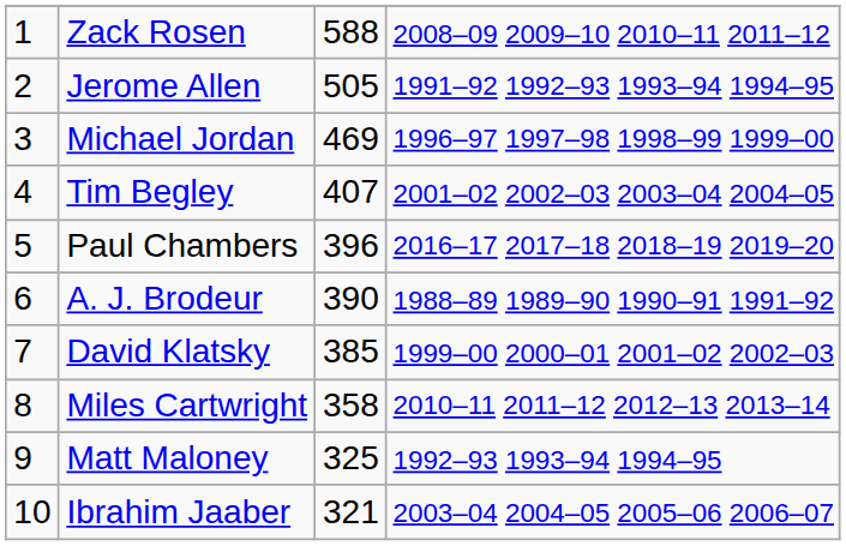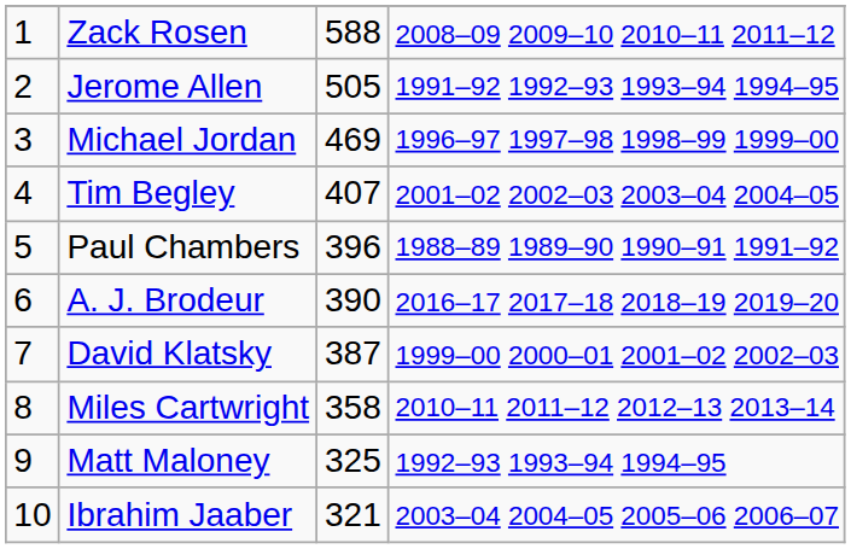 <table class="wikitable">
 <tr>
 </tr>
 <tr>
 <td>1</td>
 <td><a href='#'>Zack Rosen</a></td>
 <td>588</td>
 <td style="font-size:80%;"><a href='#'>2008–09</a> <a href='#'>2009–10</a> <a href='#'>2010–11</a> <a href='#'>2011–12</a></td>
 </tr>
 <tr>
 <td>2</td>
 <td><a href='#'>Jerome Allen</a></td>
 <td>505</td>
 <td style="font-size:80%;"><a href='#'>1991–92</a> <a href='#'>1992–93</a> <a href='#'>1993–94</a> <a href='#'>1994–95</a></td>
 </tr>
 <tr>
 <td>3</td>
 <td><a href='#'>Michael Jordan</a></td>
 <td>469</td>
 <td style="font-size:80%;"><a href='#'>1996–97</a> <a href='#'>1997–98</a> <a href='#'>1998–99</a> <a href='#'>1999–00</a></td>
 </tr>
 <tr>
 <td>4</td>
 <td><a href='#'>Tim Begley</a></td>
 <td>407</td>
 <td style="font-size:80%;"><a href='#'>2001–02</a> <a href='#'>2002–03</a> <a href='#'>2003–04</a> <a href='#'>2004–05</a></td>
 </tr>
 <tr>
 <td>5</td>
 <td>Paul Chambers</td>
 <td>396</td>
-<td style="font-size:80%;"><a href='#'>2016–17</a> <a href='#'>2017–18</a> <a href='#'>2018–19</a> <a href='#'>2019–20</a></td>
+<td style="font-size:80%;"><a href='#'>1988–89</a> <a href='#'>1989–90</a> <a href='#'>1990–91</a> <a href='#'>1991–92</a></td>
 </tr>
 <tr>
 <td>6</td>
 <td><a href='#'>A. J. Brodeur</a></td>
 <td>390</td>
-<td style="font-size:80%;"><a href='#'>1988–89</a> <a href='#'>1989–90</a> <a href='#'>1990–91</a> <a href='#'>1991–92</a></td>
+<td style="font-size:80%;"><a href='#'>2016–17</a> <a href='#'>2017–18</a> <a href='#'>2018–19</a> <a href='#'>2019–20</a></td>
 </tr>
 <tr>
 <td>7</td>
 <td><a href='#'>David Klatsky</a></td>
-<td>385</td>
+<td>387</td>
 <td style="font-size:80%;"><a href='#'>1999–00</a> <a href='#'>2000–01</a> <a href='#'>2001–02</a> <a href='#'>2002–03</a></td>
 </tr>
 <tr>
 <td>8</td>
 <td><a href='#'>Miles Cartwright</a></td>
 <td>358</td>
 <td style="font-size:80%;"><a href='#'>2010–11</a> <a href='#'>2011–12</a> <a href='#'>2012–13</a> <a href='#'>2013–14</a></td>
 </tr>
 <tr>
 <td>9</td>
 <td><a href='#'>Matt Maloney</a></td>
 <td>325</td>
 <td style="font-size:80%;"><a href='#'>1992–93</a> <a href='#'>1993–94</a> <a href='#'>1994–95</a></td>
 </tr>
 <tr>
 <td>10</td>
 <td><a href='#'>Ibrahim Jaaber</a></td>
 <td>321</td>
 <td style="font-size:80%;"><a href='#'>2003–04</a> <a href='#'>2004–05</a> <a href='#'>2005–06</a> <a href='#'>2006–07</a></td>
 </tr>
 </table>
